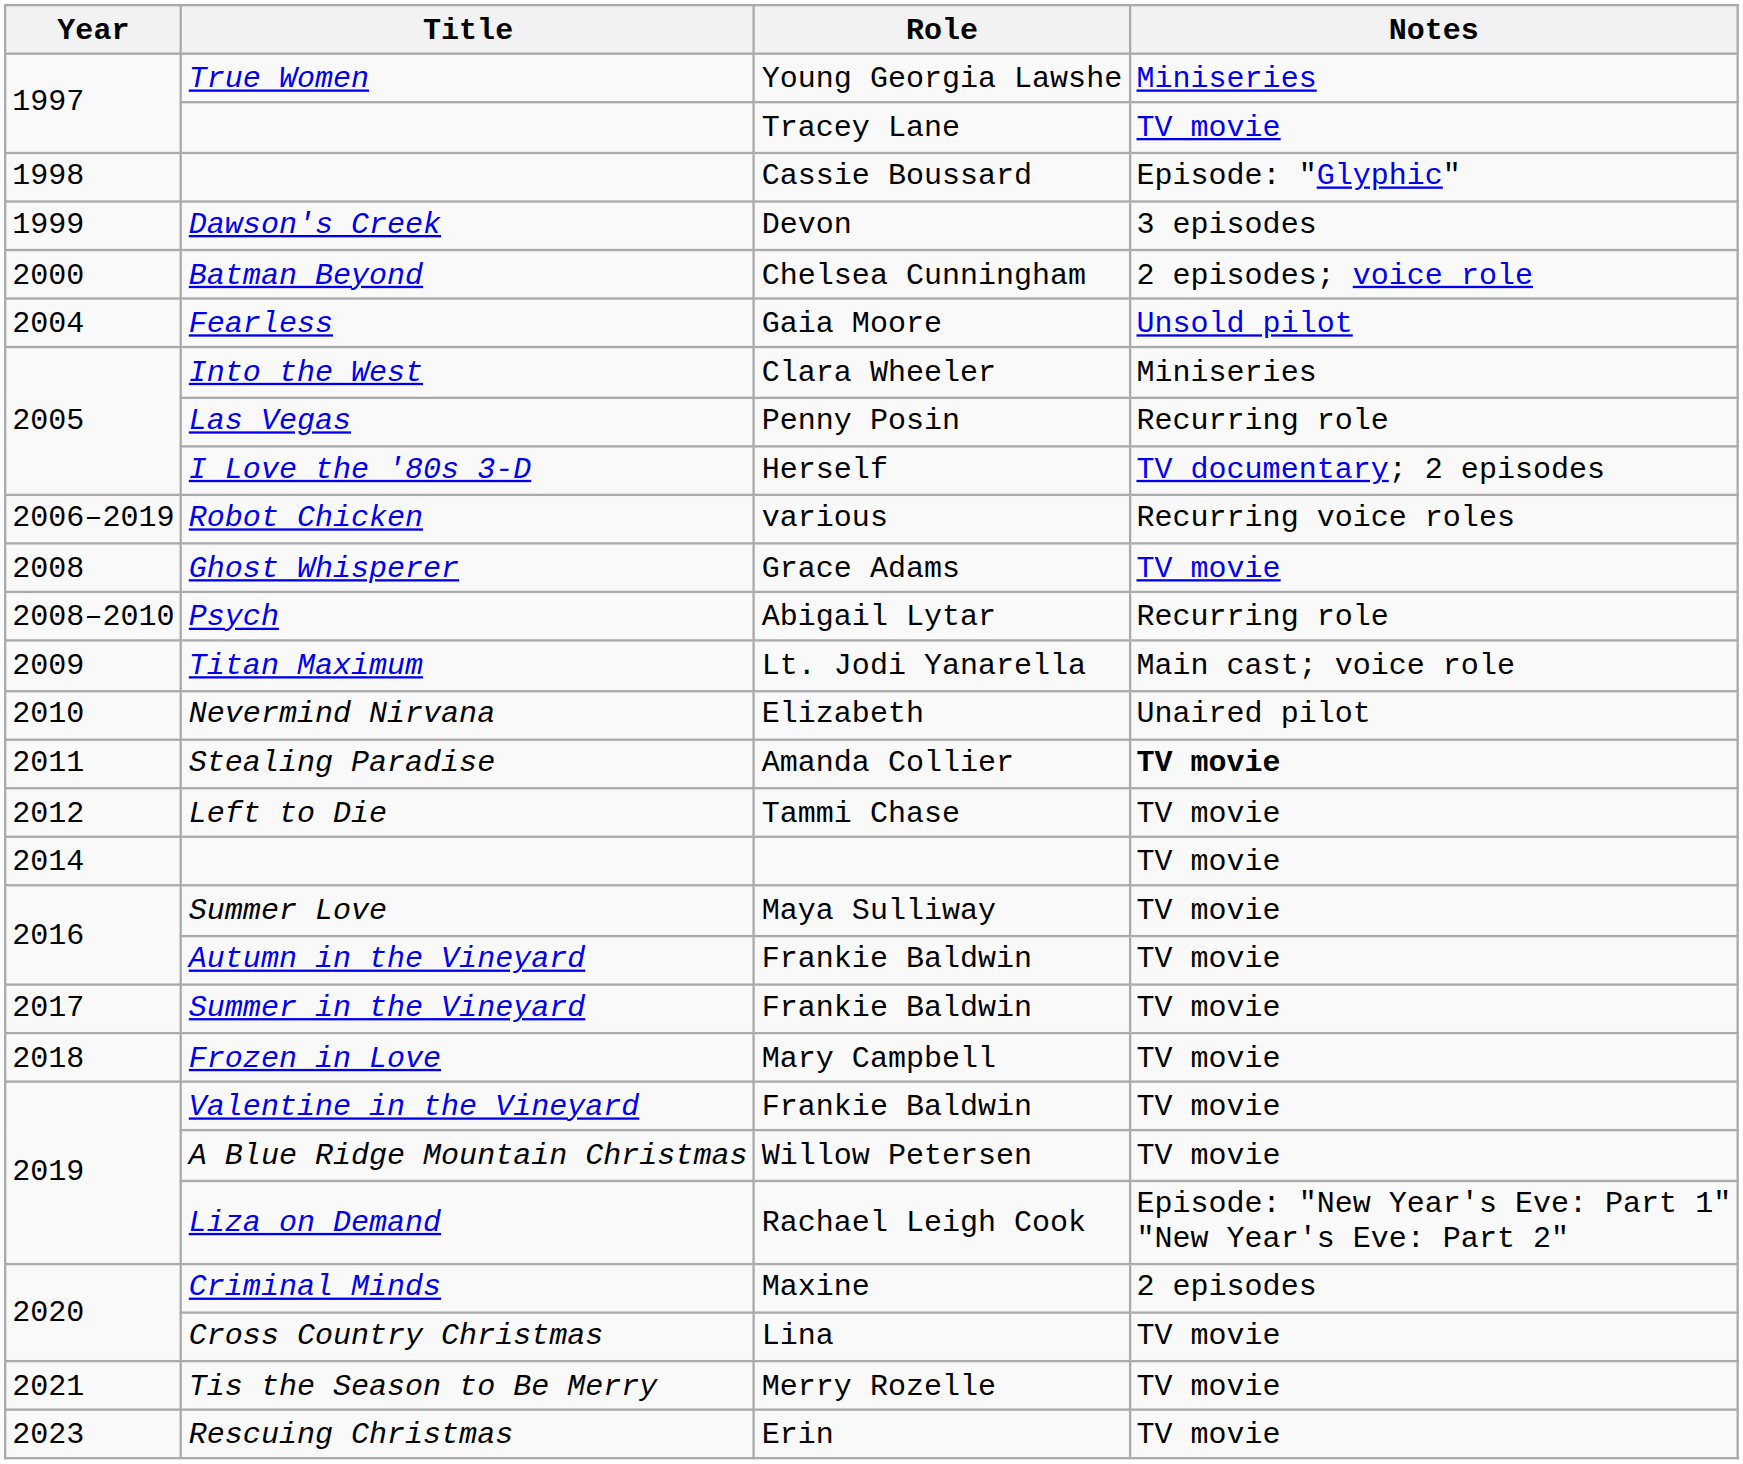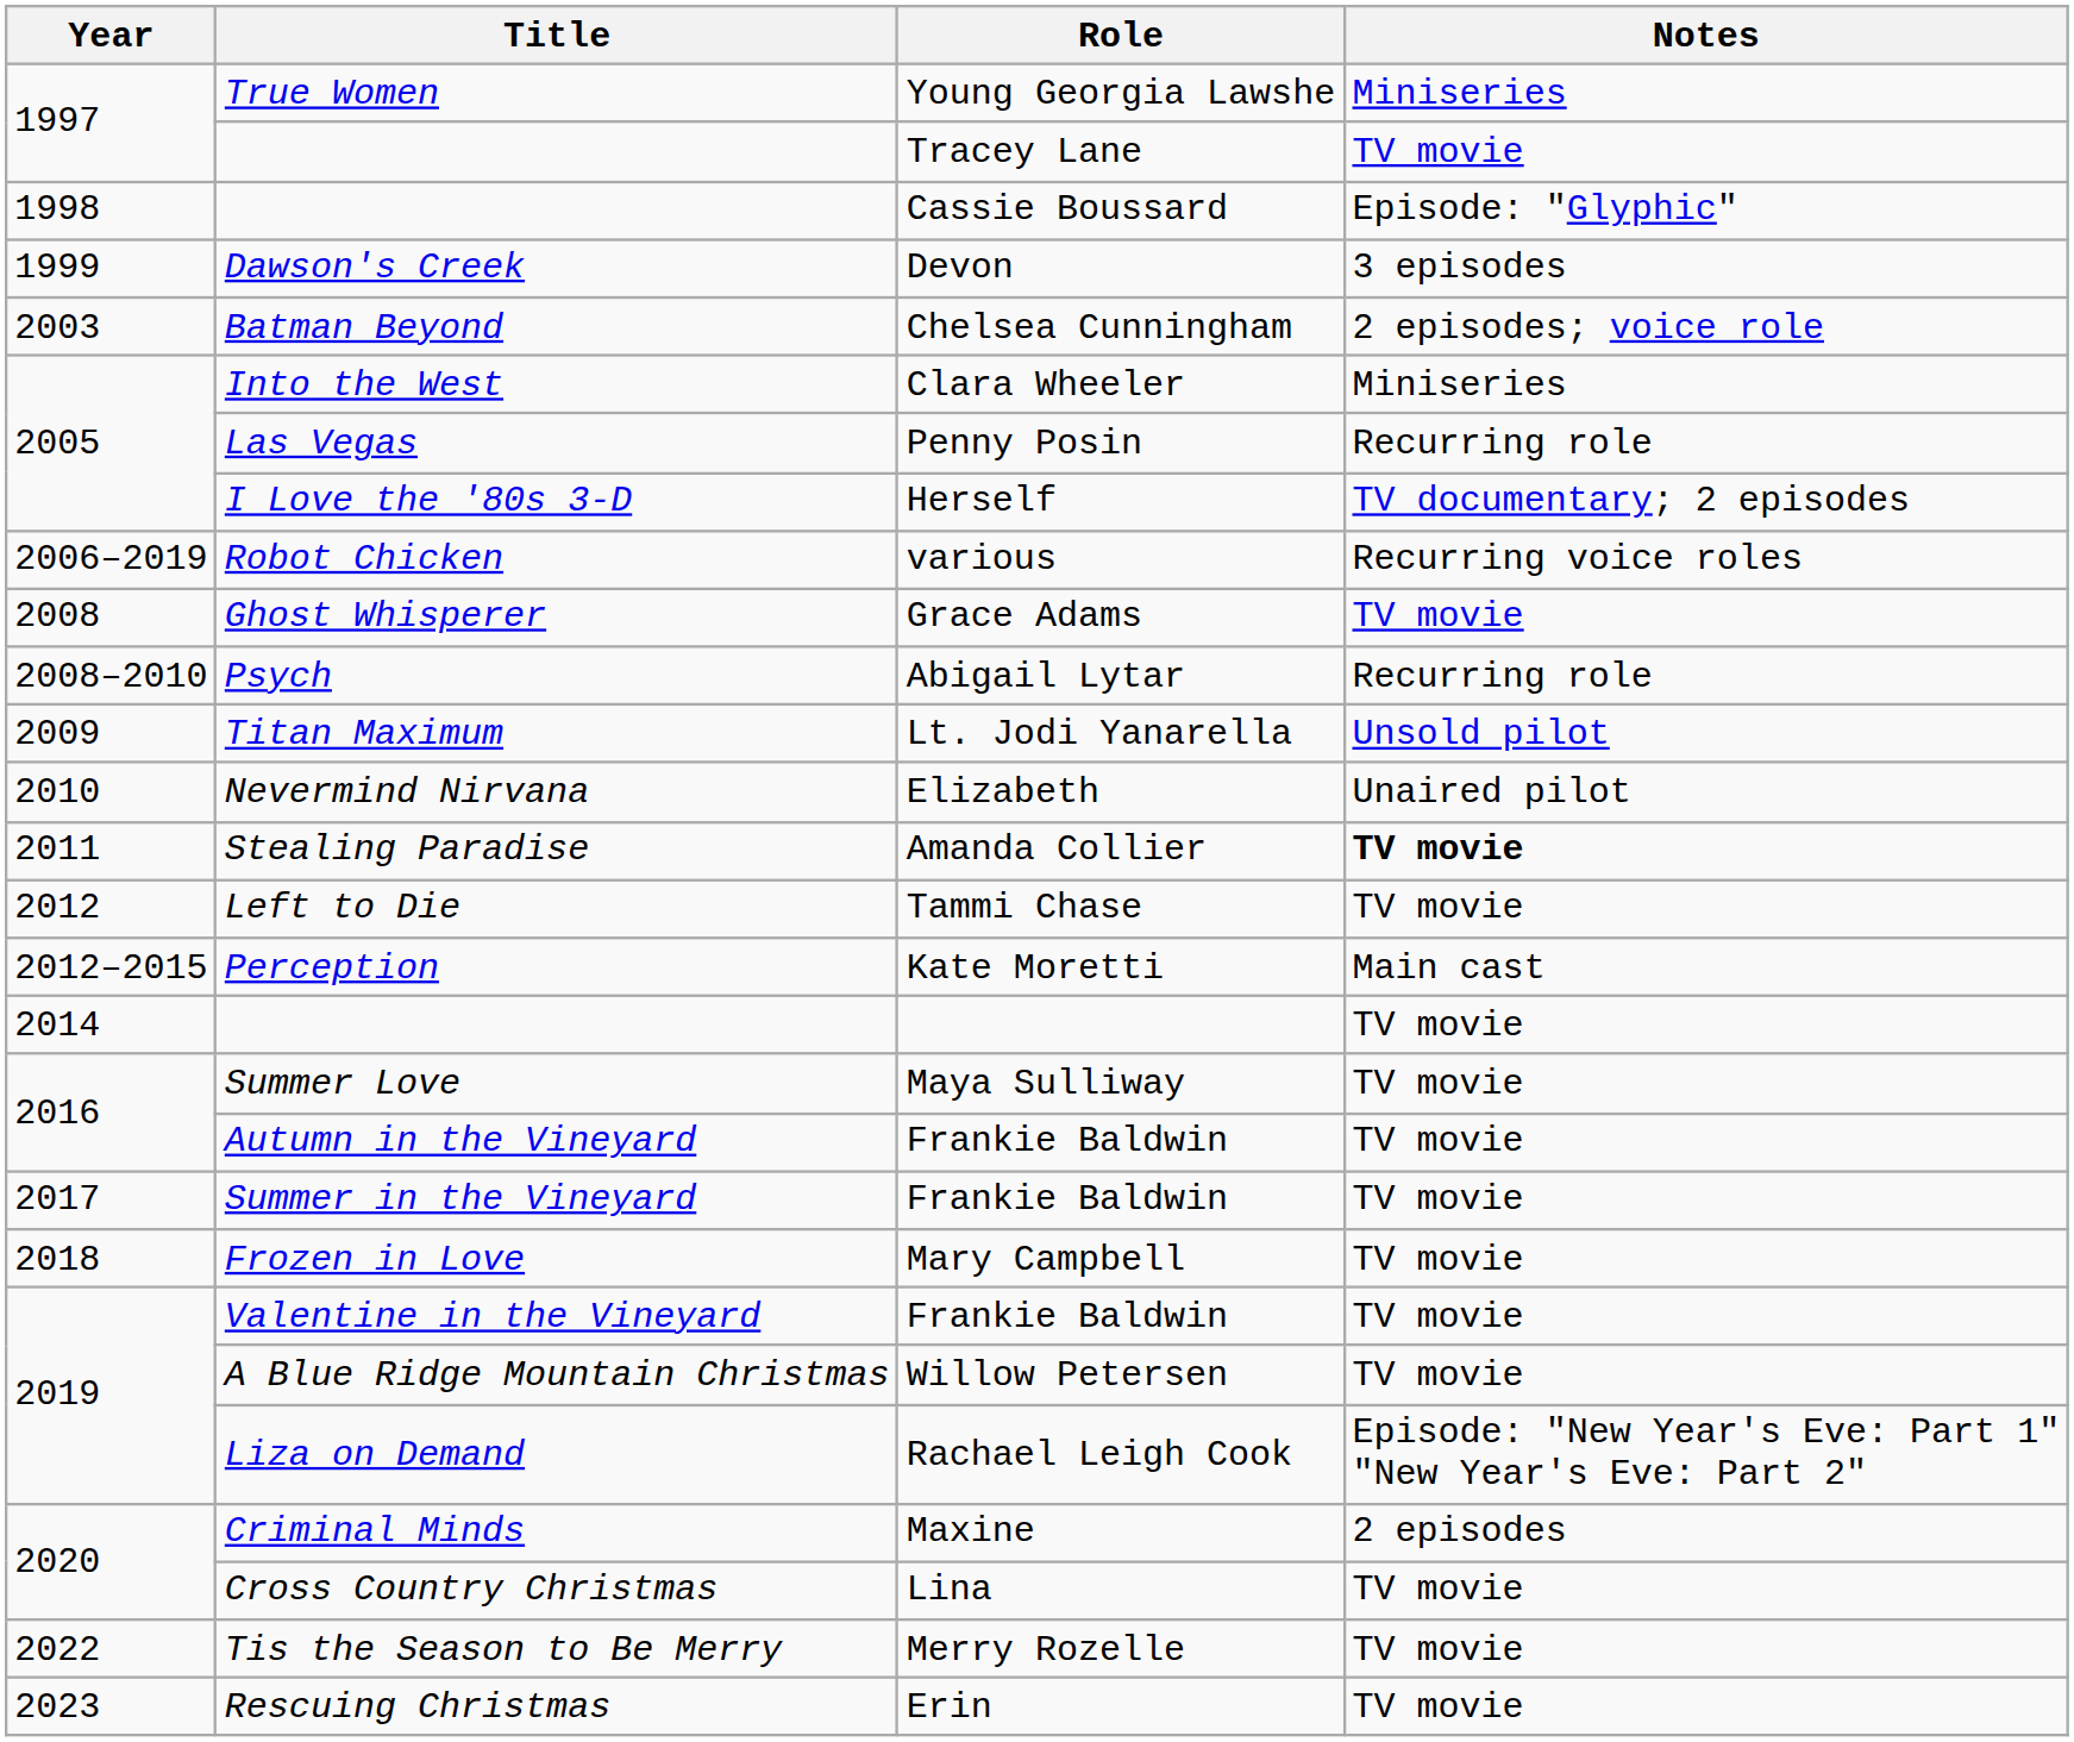 <table class="wikitable sortable">
 <tr>
 <th>Year</th>
 <th>Title</th>
 <th>Role</th>
 <th class="unsortable">Notes</th>
 </tr>
 <tr>
 <td rowspan="2">1997</td>
 <td><em><a href='#'>True Women</a></em></td>
 <td>Young Georgia Lawshe</td>
 <td><a href='#'>Miniseries</a></td>
 </tr>
 <tr>
 <td><em></em></td>
 <td>Tracey Lane</td>
 <td><a href='#'>TV movie</a></td>
 </tr>
 <tr>
 <td>1998</td>
 <td><em></em></td>
 <td>Cassie Boussard</td>
 <td>Episode: "<a href='#'>Glyphic</a>"</td>
 </tr>
 <tr>
 <td>1999</td>
 <td><em><a href='#'>Dawson's Creek</a></em></td>
 <td>Devon</td>
 <td>3 episodes</td>
 </tr>
 <tr>
-<td>2000</td>
+<td>2003</td>
 <td><em><a href='#'>Batman Beyond</a></em></td>
 <td>Chelsea Cunningham</td>
 <td>2 episodes; <a href='#'>voice role</a></td>
-</tr>
-<tr>
-<td>2004</td>
-<td><em><a href='#'>Fearless</a></em></td>
-<td>Gaia Moore</td>
-<td><a href='#'>Unsold pilot</a></td>
 </tr>
 <tr>
 <td rowspan="3">2005</td>
 <td><em><a href='#'>Into the West</a></em></td>
 <td>Clara Wheeler</td>
 <td>Miniseries</td>
 </tr>
 <tr>
 <td><em><a href='#'>Las Vegas</a></em></td>
 <td>Penny Posin</td>
 <td>Recurring role</td>
 </tr>
 <tr>
 <td><em><a href='#'>I Love the '80s 3-D</a></em></td>
 <td>Herself</td>
 <td><a href='#'>TV documentary</a>; 2 episodes</td>
 </tr>
 <tr>
 <td>2006–2019</td>
 <td><em><a href='#'>Robot Chicken</a></em></td>
 <td>various</td>
 <td>Recurring voice roles</td>
 </tr>
 <tr>
 <td>2008</td>
 <td><em><a href='#'>Ghost Whisperer</a></em></td>
 <td>Grace Adams</td>
 <td><a href='#'>TV movie</a></td>
 </tr>
 <tr>
 <td>2008–2010</td>
 <td><em><a href='#'>Psych</a></em></td>
 <td>Abigail Lytar</td>
 <td>Recurring role</td>
 </tr>
 <tr>
 <td>2009</td>
 <td><em><a href='#'>Titan Maximum</a></em></td>
 <td>Lt. Jodi Yanarella</td>
-<td>Main cast; voice role</td>
+<td><a href='#'>Unsold pilot</a></td>
 </tr>
 <tr>
 <td>2010</td>
 <td><em>Nevermind Nirvana</em></td>
 <td>Elizabeth</td>
 <td>Unaired pilot</td>
 </tr>
 <tr>
 <td>2011</td>
 <td><em>Stealing Paradise</em></td>
 <td>Amanda Collier</td>
 <td><strong>TV movie</strong></td>
 </tr>
 <tr>
 <td>2012</td>
 <td><em>Left to Die</em></td>
 <td>Tammi Chase</td>
 <td>TV movie</td>
+</tr>
+<tr>
+<td>2012–2015</td>
+<td><em><a href='#'>Perception</a></em></td>
+<td>Kate Moretti</td>
+<td>Main cast</td>
 </tr>
 <tr>
 <td>2014</td>
 <td><em></em></td>
 <td></td>
 <td>TV movie</td>
 </tr>
 <tr>
 <td rowspan="2">2016</td>
 <td><em>Summer Love</em></td>
 <td>Maya Sulliway</td>
 <td>TV movie</td>
 </tr>
 <tr>
 <td><em><a href='#'>Autumn in the Vineyard</a></em></td>
 <td>Frankie Baldwin</td>
 <td>TV movie</td>
 </tr>
 <tr>
 <td>2017</td>
 <td><em><a href='#'>Summer in the Vineyard</a></em></td>
 <td>Frankie Baldwin</td>
 <td>TV movie</td>
 </tr>
 <tr>
 <td>2018</td>
 <td><em><a href='#'>Frozen in Love</a></em></td>
 <td>Mary Campbell</td>
 <td>TV movie</td>
 </tr>
 <tr>
 <td rowspan="3">2019</td>
 <td><em><a href='#'>Valentine in the Vineyard</a></em></td>
 <td>Frankie Baldwin</td>
 <td>TV movie</td>
 </tr>
 <tr>
 <td><em>A Blue Ridge Mountain Christmas</em></td>
 <td>Willow Petersen</td>
 <td>TV movie</td>
 </tr>
 <tr>
 <td><em><a href='#'>Liza on Demand</a></em></td>
 <td>Rachael Leigh Cook</td>
 <td>Episode: "New Year's Eve: Part 1"<br>"New Year's Eve: Part 2"</td>
 </tr>
 <tr>
 <td rowspan="2">2020</td>
 <td><em><a href='#'>Criminal Minds</a></em></td>
 <td>Maxine</td>
 <td>2 episodes</td>
 </tr>
 <tr>
 <td><em>Cross Country Christmas</em></td>
 <td>Lina</td>
 <td>TV movie</td>
 </tr>
 <tr>
-<td>2021</td>
+<td>2022</td>
 <td><em>Tis the Season to Be Merry</em></td>
 <td>Merry Rozelle</td>
 <td>TV movie</td>
 </tr>
 <tr>
 <td>2023</td>
 <td><em>Rescuing Christmas</em></td>
 <td>Erin</td>
 <td>TV movie</td>
 </tr>
 </table>
